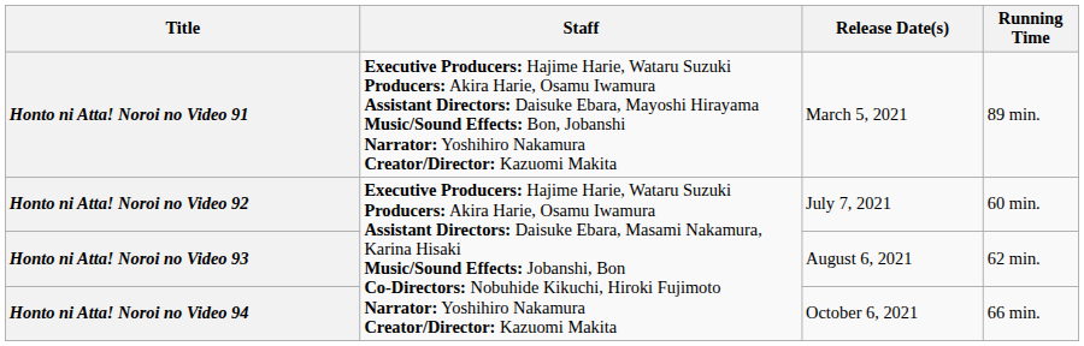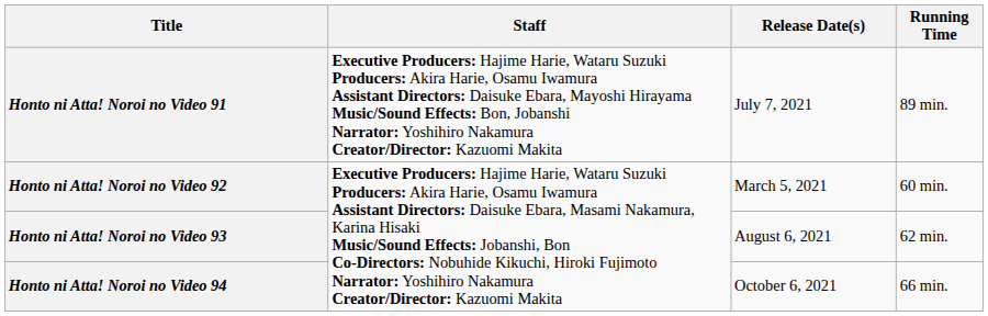 <table class="wikitable mw-collapsible mw-collapsed">
 <tr>
 <th style=width:20.0em>Title</th>
 <th style="width:25.0em">Staff</th>
 <th style="width:10.0em">Release Date(s)</th>
 <th style="width:5.0em">Running Time</th>
 </tr>
 <tr>
 <th style="text-align:left"><em>Honto ni Atta! Noroi no Video 91</em></th>
 <td><strong>Executive Producers:</strong> Hajime Harie, Wataru Suzuki<br><strong>Producers:</strong> Akira Harie, Osamu Iwamura<br><strong>Assistant Directors:</strong> Daisuke Ebara, Mayoshi Hirayama<br><strong>Music/Sound Effects:</strong> Bon, Jobanshi<br><strong>Narrator:</strong> Yoshihiro Nakamura<br><strong>Creator/Director:</strong> Kazuomi Makita</td>
-<td>March 5, 2021</td>
+<td>July 7, 2021</td>
 <td>89 min.</td>
 </tr>
 <tr>
 <th style="text-align:left"><em>Honto ni Atta! Noroi no Video 92</em></th>
 <td rowspan="3"><strong>Executive Producers:</strong> Hajime Harie, Wataru Suzuki<br><strong>Producers:</strong> Akira Harie, Osamu Iwamura<br><strong>Assistant Directors:</strong> Daisuke Ebara, Masami Nakamura, Karina Hisaki<br><strong>Music/Sound Effects:</strong> Jobanshi, Bon<br><strong>Co-Directors:</strong> Nobuhide Kikuchi, Hiroki Fujimoto<br><strong>Narrator:</strong> Yoshihiro Nakamura<br><strong>Creator/Director:</strong> Kazuomi Makita</td>
-<td>July 7, 2021</td>
+<td>March 5, 2021</td>
 <td>60 min.</td>
 </tr>
 <tr>
 <th style="text-align:left"><em>Honto ni Atta! Noroi no Video 93</em></th>
 <td>August 6, 2021</td>
 <td>62 min.</td>
 </tr>
 <tr>
 <th style="text-align:left"><em>Honto ni Atta! Noroi no Video 94</em></th>
 <td>October 6, 2021</td>
 <td>66 min.</td>
 </tr>
 </table>
